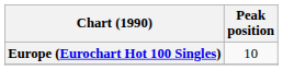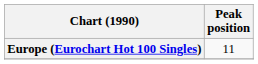 <table class="wikitable sortable plainrowheaders" style="text-align:center">
 <tr>
 <th scope="col">Chart (1990)</th>
 <th scope="col">Peak<br>position</th>
 </tr>
 <tr>
 <th scope="row">Europe (<a href='#'>Eurochart Hot 100 Singles</a>)</th>
-<td>10</td>
+<td>11</td>
 </tr>
 <tr>
 </tr>
 <tr>
 </tr>
 </table>
